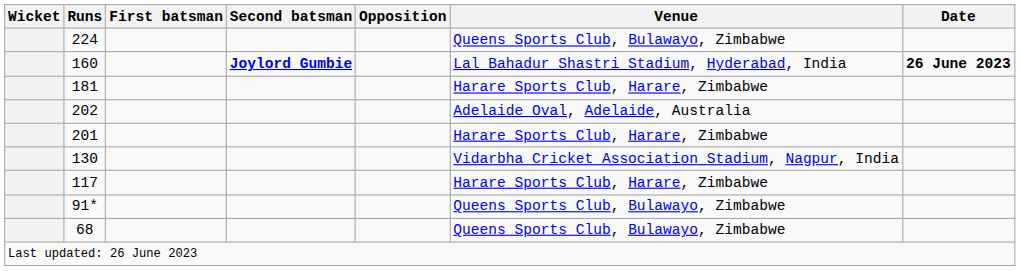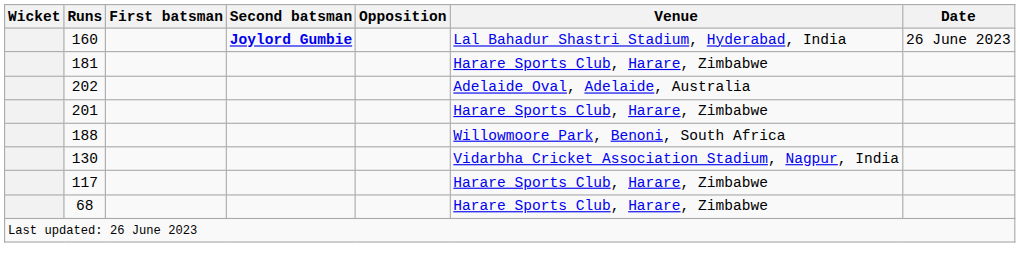 <table class="wikitable plainrowheaders sortable">
 <tr>
 <th scope=col>Wicket</th>
 <th scope=col>Runs</th>
 <th scope=col>First batsman</th>
 <th scope=col>Second batsman</th>
 <th scope=col>Opposition</th>
 <th scope=col>Venue</th>
 <th scope=col>Date</th>
 </tr>
 <tr>
 <th style="text-align:center"></th>
-<td scope=row style=text-align:center;>224</td>
-<td></td>
-<td></td>
-<td></td>
-<td><a href='#'>Queens Sports Club</a>, <a href='#'>Bulawayo</a>, Zimbabwe</td>
-<td></td>
-</tr>
-<tr>
-<th style="text-align:center"></th>
 <td scope=row style=text-align:center;>160</td>
 <td></td>
 <td><strong><a href='#'>Joylord Gumbie</a></strong></td>
 <td></td>
 <td><a href='#'>Lal Bahadur Shastri Stadium</a>, <a href='#'>Hyderabad</a>, India</td>
-<td><strong>26 June 2023</strong></td>
+<td>26 June 2023</td>
 </tr>
 <tr>
 <th style="text-align:center"></th>
 <td scope=row style=text-align:center;>181</td>
 <td></td>
 <td></td>
 <td></td>
 <td><a href='#'>Harare Sports Club</a>, <a href='#'>Harare</a>, Zimbabwe</td>
 <td> </td>
 </tr>
 <tr>
 <th style="text-align:center"></th>
 <td scope=row style=text-align:center;>202</td>
 <td></td>
 <td></td>
 <td></td>
 <td><a href='#'>Adelaide Oval</a>, <a href='#'>Adelaide</a>, Australia</td>
 <td></td>
 </tr>
 <tr>
 <th style="text-align:center"></th>
 <td scope=row style=text-align:center;>201</td>
 <td></td>
 <td></td>
 <td></td>
 <td><a href='#'>Harare Sports Club</a>, <a href='#'>Harare</a>, Zimbabwe</td>
 <td></td>
 </tr>
 <tr>
 <th style="text-align:center"></th>
+<td scope=row style=text-align:center;>188</td>
+<td></td>
+<td></td>
+<td></td>
+<td><a href='#'>Willowmoore Park</a>, <a href='#'>Benoni</a>, South Africa</td>
+<td></td>
+</tr>
+<tr>
+<th style="text-align:center"></th>
 <td scope=row style=text-align:center;>130</td>
 <td></td>
 <td></td>
 <td></td>
 <td><a href='#'>Vidarbha Cricket Association Stadium</a>, <a href='#'>Nagpur</a>, India</td>
 <td></td>
 </tr>
 <tr>
 <th style="text-align:center"></th>
 <td scope=row style=text-align:center;>117</td>
 <td></td>
 <td></td>
 <td></td>
 <td><a href='#'>Harare Sports Club</a>, <a href='#'>Harare</a>, Zimbabwe</td>
 <td> </td>
 </tr>
 <tr>
 <th style="text-align:center"></th>
-<td scope=row style=text-align:center;>91*</td>
-<td></td>
-<td></td>
-<td></td>
-<td><a href='#'>Queens Sports Club</a>, <a href='#'>Bulawayo</a>, Zimbabwe</td>
-<td></td>
-</tr>
-<tr>
-<th style="text-align:center"></th>
 <td scope=row style=text-align:center;>68</td>
 <td></td>
 <td></td>
 <td></td>
-<td><a href='#'>Queens Sports Club</a>, <a href='#'>Bulawayo</a>, Zimbabwe</td>
+<td><a href='#'>Harare Sports Club</a>, <a href='#'>Harare</a>, Zimbabwe</td>
 <td></td>
 </tr>
 <tr class="sortbottom">
 <td colspan="7"><small>Last updated: 26 June 2023</small></td>
 </tr>
 </table>
